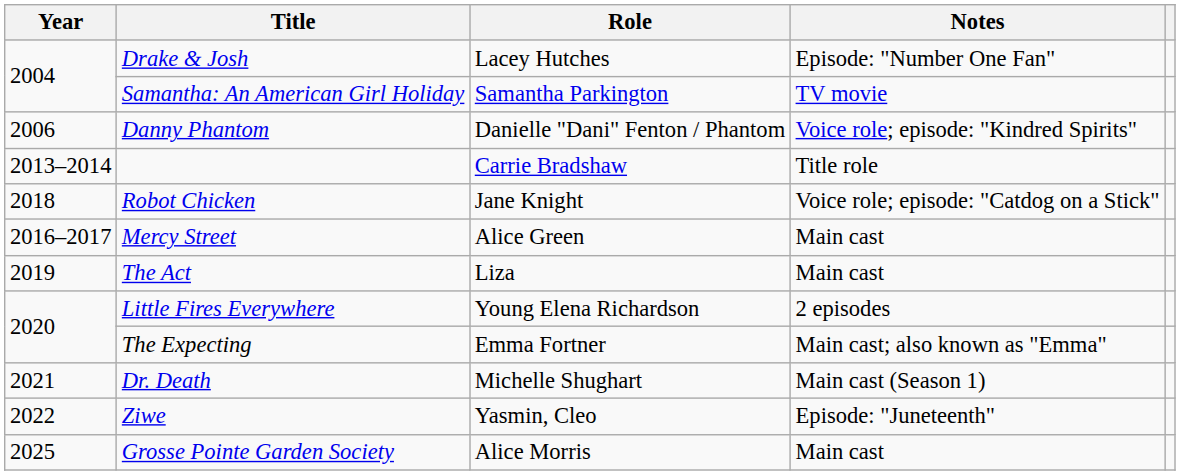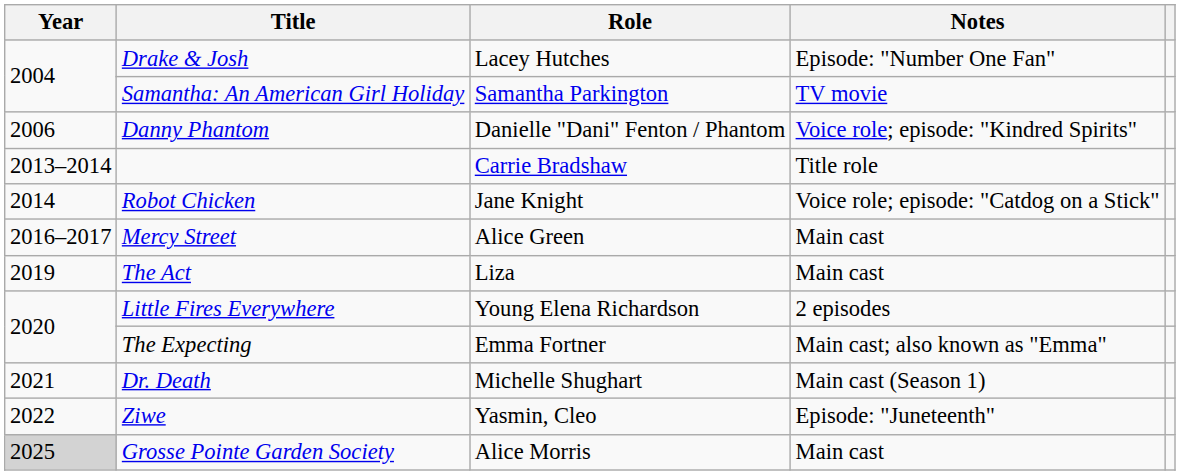 <table class="wikitable sortable">
 <tr>
 <th>Year</th>
 <th>Title</th>
 <th>Role</th>
 <th class="unsortable">Notes</th>
 <th class="unsortable"></th>
 </tr>
 <tr>
 <td rowspan="2">2004</td>
 <td><em><a href='#'>Drake & Josh</a></em></td>
 <td>Lacey Hutches</td>
 <td>Episode: "Number One Fan"</td>
 <td></td>
 </tr>
 <tr>
 <td><em><a href='#'>Samantha: An American Girl Holiday</a></em></td>
 <td><a href='#'>Samantha Parkington</a></td>
 <td><a href='#'>TV movie</a></td>
 <td></td>
 </tr>
 <tr>
 <td>2006</td>
 <td><em><a href='#'>Danny Phantom</a></em></td>
 <td>Danielle "Dani" Fenton / Phantom</td>
 <td><a href='#'>Voice role</a>; episode: "Kindred Spirits"</td>
 <td></td>
 </tr>
 <tr>
 <td>2013–2014</td>
 <td><em></em></td>
 <td><a href='#'>Carrie Bradshaw</a></td>
 <td>Title role</td>
 <td></td>
 </tr>
 <tr>
-<td>2018</td>
+<td>2014</td>
 <td><em><a href='#'>Robot Chicken</a></em></td>
 <td>Jane Knight</td>
 <td>Voice role; episode: "Catdog on a Stick"</td>
 <td></td>
 </tr>
 <tr>
 <td>2016–2017</td>
 <td><em><a href='#'>Mercy Street</a></em></td>
 <td>Alice Green</td>
 <td>Main cast</td>
 <td></td>
 </tr>
 <tr>
 <td>2019</td>
 <td><em><a href='#'>The Act</a></em></td>
 <td>Liza</td>
 <td>Main cast</td>
 <td></td>
 </tr>
 <tr>
 <td rowspan="2">2020</td>
 <td><em><a href='#'>Little Fires Everywhere</a></em></td>
 <td>Young Elena Richardson</td>
 <td>2 episodes</td>
 <td></td>
 </tr>
 <tr>
 <td><em>The Expecting</em></td>
 <td>Emma Fortner</td>
 <td>Main cast; also known as "Emma"</td>
 <td></td>
 </tr>
 <tr>
 <td>2021</td>
 <td><em><a href='#'>Dr. Death</a></em></td>
 <td>Michelle Shughart</td>
 <td>Main cast (Season 1)</td>
 <td></td>
 </tr>
 <tr>
 <td>2022</td>
 <td><em><a href='#'>Ziwe</a></em></td>
 <td>Yasmin, Cleo</td>
 <td>Episode: "Juneteenth"</td>
 <td></td>
 </tr>
 <tr>
-<td>2025</td>
+<td style="background: lightgrey;">2025</td>
 <td><em><a href='#'>Grosse Pointe Garden Society</a></em></td>
 <td>Alice Morris</td>
 <td>Main cast</td>
 <td></td>
 </tr>
 </table>
